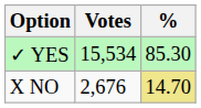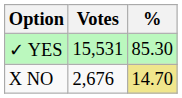 <table class="wikitable">
 <tr>
 <th>Option</th>
 <th>Votes</th>
 <th>%</th>
 </tr>
 <tr>
 <td style=background:#bbf8be>✓ YES</td>
-<td style=background:#bbf8be>15,534</td>
+<td style=background:#bbf8be>15,531</td>
 <td style=background:#bbf8be>85.30</td>
 </tr>
 <tr>
 <td>X NO</td>
 <td>2,676</td>
 <td style="background: khaki;">14.70</td>
 </tr>
 </table>
